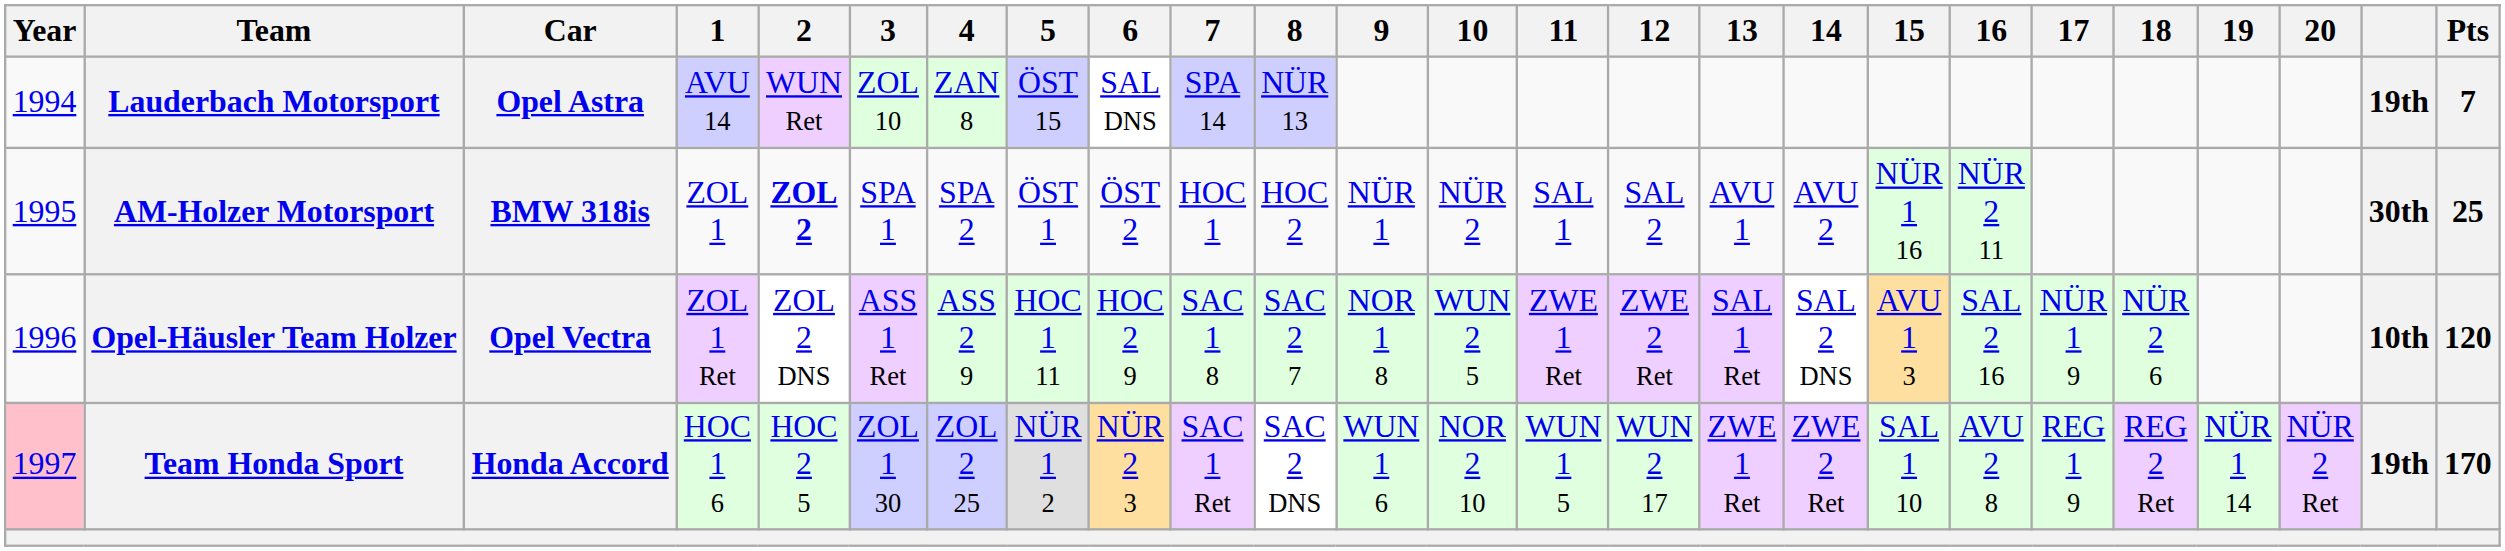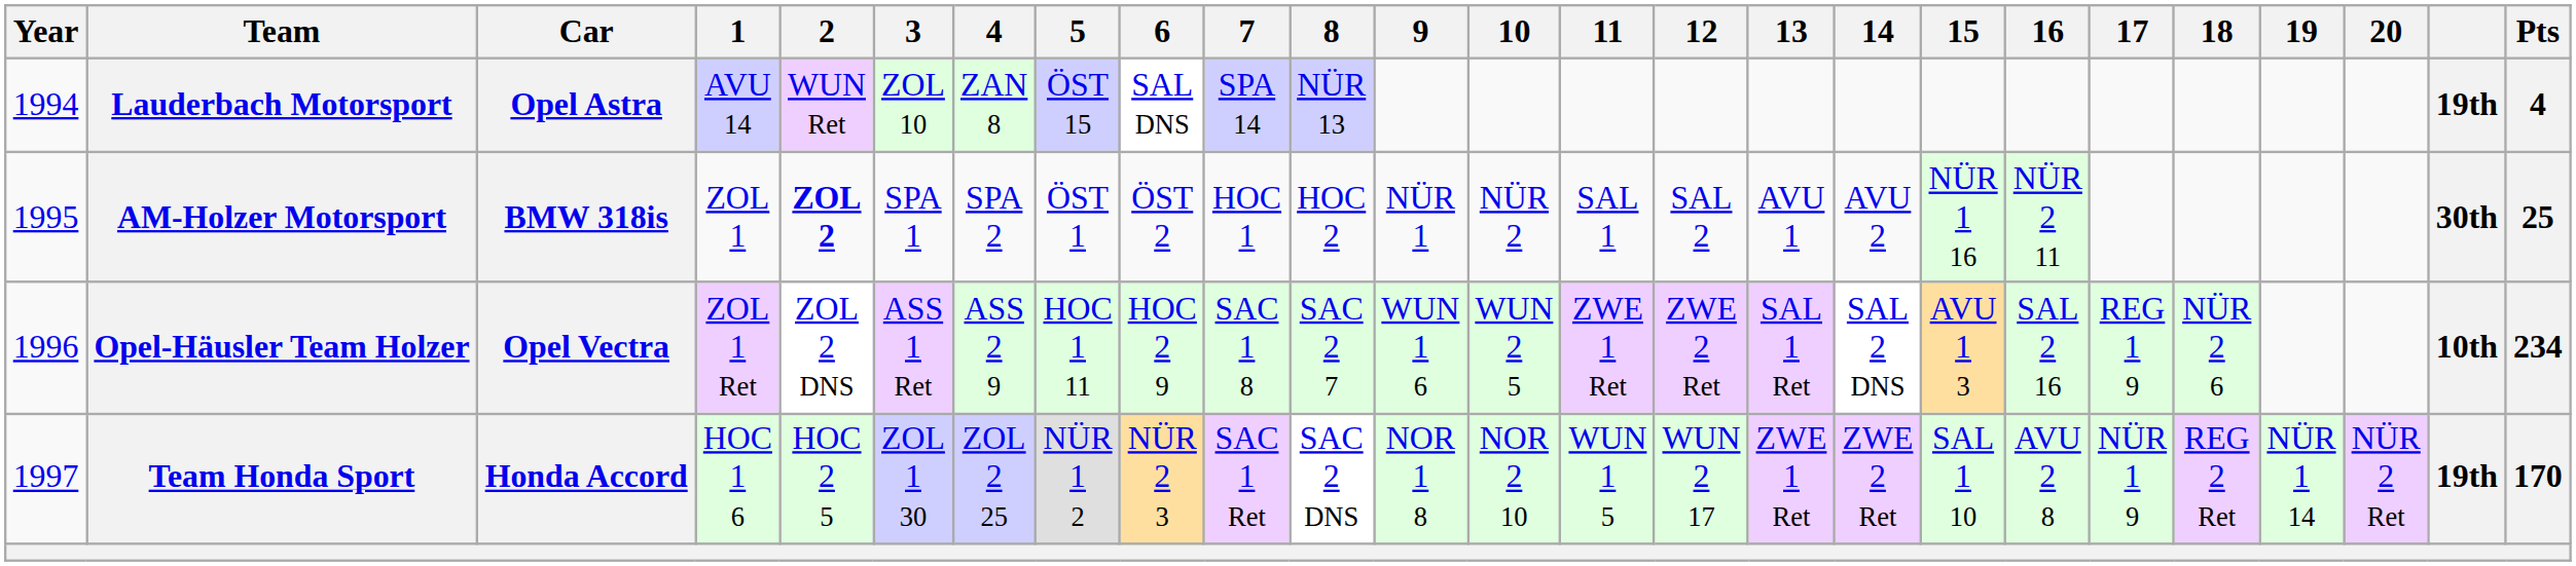 <table class="wikitable" style="text-align:center; font-size:85%">
 <tr>
 <th>Year</th>
 <th>Team</th>
 <th>Car</th>
 <th>1</th>
 <th>2</th>
 <th>3</th>
 <th>4</th>
 <th>5</th>
 <th>6</th>
 <th>7</th>
 <th>8</th>
 <th>9</th>
 <th>10</th>
 <th>11</th>
 <th>12</th>
 <th>13</th>
 <th>14</th>
 <th>15</th>
 <th>16</th>
 <th>17</th>
 <th>18</th>
 <th>19</th>
 <th>20</th>
 <th></th>
 <th>Pts</th>
 </tr>
 <tr>
 <td><a href='#'>1994</a></td>
 <th><a href='#'>Lauderbach Motorsport</a></th>
 <th><a href='#'>Opel Astra</a></th>
 <td style="background:#CFCFFF;"><a href='#'>AVU</a><br><small>14</small></td>
 <td style="background:#EFCFFF;"><a href='#'>WUN</a><br><small>Ret</small></td>
 <td style="background:#DFFFDF;"><a href='#'>ZOL</a><br><small>10</small></td>
 <td style="background:#DFFFDF;"><a href='#'>ZAN</a><br><small>8</small></td>
 <td style="background:#CFCFFF;"><a href='#'>ÖST</a><br><small>15</small></td>
 <td style="background:#FFFFFF;"><a href='#'>SAL</a><br><small>DNS</small></td>
 <td style="background:#CFCFFF;"><a href='#'>SPA</a><br><small>14</small></td>
 <td style="background:#CFCFFF;"><a href='#'>NÜR</a><br><small>13</small></td>
 <td></td>
 <td></td>
 <td></td>
 <td></td>
 <td></td>
 <td></td>
 <td></td>
 <td></td>
 <td></td>
 <td></td>
 <td></td>
 <td></td>
 <th>19th</th>
-<th>7</th>
+<th>4</th>
 </tr>
 <tr>
 <td><a href='#'>1995</a></td>
 <th><a href='#'>AM-Holzer Motorsport</a></th>
 <th><a href='#'>BMW 318is</a></th>
 <td><a href='#'>ZOL<br>1</a></td>
 <td><strong><a href='#'>ZOL<br>2</a></strong></td>
 <td><a href='#'>SPA<br>1</a></td>
 <td><a href='#'>SPA<br>2</a></td>
 <td><a href='#'>ÖST<br>1</a></td>
 <td><a href='#'>ÖST<br>2</a></td>
 <td><a href='#'>HOC<br>1</a></td>
 <td><a href='#'>HOC<br>2</a></td>
 <td><a href='#'>NÜR<br>1</a></td>
 <td><a href='#'>NÜR<br>2</a></td>
 <td><a href='#'>SAL<br>1</a></td>
 <td><a href='#'>SAL<br>2</a></td>
 <td><a href='#'>AVU<br>1</a></td>
 <td><a href='#'>AVU<br>2</a></td>
 <td style="background:#DFFFDF;"><a href='#'>NÜR<br>1</a><br><small>16</small></td>
 <td style="background:#DFFFDF;"><a href='#'>NÜR<br>2</a><br><small>11</small></td>
 <td></td>
 <td></td>
 <td></td>
 <td></td>
 <th>30th</th>
 <th>25</th>
 </tr>
 <tr>
 <td><a href='#'>1996</a></td>
 <th><a href='#'>Opel-Häusler Team Holzer</a></th>
 <th><a href='#'>Opel Vectra</a></th>
 <td style="background:#EFCFFF;"><a href='#'>ZOL<br>1</a><br><small>Ret</small></td>
 <td style="background:#FFFFFF;"><a href='#'>ZOL<br>2</a><br><small>DNS</small></td>
 <td style="background:#EFCFFF;"><a href='#'>ASS<br>1</a><br><small>Ret</small></td>
 <td style="background:#DFFFDF;"><a href='#'>ASS<br>2</a><br><small>9</small></td>
 <td style="background:#DFFFDF;"><a href='#'>HOC<br>1</a><br><small>11</small></td>
 <td style="background:#DFFFDF;"><a href='#'>HOC<br>2</a><br><small>9</small></td>
 <td style="background:#DFFFDF;"><a href='#'>SAC<br>1</a><br><small>8</small></td>
 <td style="background:#DFFFDF;"><a href='#'>SAC<br>2</a><br><small>7</small></td>
-<td style="background:#DFFFDF;"><a href='#'>NOR<br>1</a><br><small>8</small></td>
+<td style="background:#DFFFDF;"><a href='#'>WUN<br>1</a><br><small>6</small></td>
 <td style="background:#DFFFDF;"><a href='#'>WUN<br>2</a><br><small>5</small></td>
 <td style="background:#EFCFFF;"><a href='#'>ZWE<br>1</a><br><small>Ret</small></td>
 <td style="background:#EFCFFF;"><a href='#'>ZWE<br>2</a><br><small>Ret</small></td>
 <td style="background:#EFCFFF;"><a href='#'>SAL<br>1</a><br><small>Ret</small></td>
 <td style="background:#FFFFFF;"><a href='#'>SAL<br>2</a><br><small>DNS</small></td>
 <td style="background:#FFDF9F;"><a href='#'>AVU<br>1</a><br><small>3</small></td>
 <td style="background:#DFFFDF;"><a href='#'>SAL<br>2</a><br><small>16</small></td>
-<td style="background:#DFFFDF;"><a href='#'>NÜR<br>1</a><br><small>9</small></td>
+<td style="background:#DFFFDF;"><a href='#'>REG<br>1</a><br><small>9</small></td>
 <td style="background:#DFFFDF;"><a href='#'>NÜR<br>2</a><br><small>6</small></td>
 <td></td>
 <td></td>
 <th>10th</th>
-<th>120</th>
+<th>234</th>
 </tr>
 <tr>
-<td style="background: pink;"><a href='#'>1997</a></td>
+<td><a href='#'>1997</a></td>
 <th><a href='#'>Team Honda Sport</a></th>
 <th><a href='#'>Honda Accord</a></th>
 <td style="background:#DFFFDF;"><a href='#'>HOC<br>1</a><br><small>6</small></td>
 <td style="background:#DFFFDF;"><a href='#'>HOC<br>2</a><br><small>5</small></td>
 <td style="background:#CFCFFF;"><a href='#'>ZOL<br>1</a><br><small>30</small></td>
 <td style="background:#CFCFFF;"><a href='#'>ZOL<br>2</a><br><small>25</small></td>
 <td style="background:#DFDFDF;"><a href='#'>NÜR<br>1</a><br><small>2</small></td>
 <td style="background:#FFDF9F;"><a href='#'>NÜR<br>2</a><br><small>3</small></td>
 <td style="background:#EFCFFF;"><a href='#'>SAC<br>1</a><br><small>Ret</small></td>
 <td style="background:#FFFFFF;"><a href='#'>SAC<br>2</a><br><small>DNS</small></td>
-<td style="background:#DFFFDF;"><a href='#'>WUN<br>1</a><br><small>6</small></td>
+<td style="background:#DFFFDF;"><a href='#'>NOR<br>1</a><br><small>8</small></td>
 <td style="background:#DFFFDF;"><a href='#'>NOR<br>2</a><br><small>10</small></td>
 <td style="background:#DFFFDF;"><a href='#'>WUN<br>1</a><br><small>5</small></td>
 <td style="background:#DFFFDF;"><a href='#'>WUN<br>2</a><br><small>17</small></td>
 <td style="background:#EFCFFF;"><a href='#'>ZWE<br>1</a><br><small>Ret</small></td>
 <td style="background:#EFCFFF;"><a href='#'>ZWE<br>2</a><br><small>Ret</small></td>
 <td style="background:#DFFFDF;"><a href='#'>SAL<br>1</a><br><small>10</small></td>
 <td style="background:#DFFFDF;"><a href='#'>AVU<br>2</a><br><small>8</small></td>
-<td style="background:#DFFFDF;"><a href='#'>REG<br>1</a><br><small>9</small></td>
+<td style="background:#DFFFDF;"><a href='#'>NÜR<br>1</a><br><small>9</small></td>
 <td style="background:#EFCFFF;"><a href='#'>REG<br>2</a><br><small>Ret</small></td>
 <td style="background:#DFFFDF;"><a href='#'>NÜR<br>1</a><br><small>14</small></td>
 <td style="background:#EFCFFF;"><a href='#'>NÜR<br>2</a><br><small>Ret</small></td>
 <th>19th</th>
 <th>170</th>
 </tr>
 <tr>
 <th colspan="25"></th>
 </tr>
 </table>
